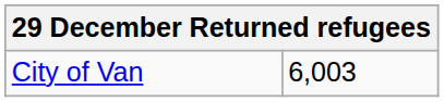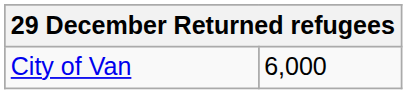 <table class="wikitable" style="font-size:90%;border:0px;line-height:120%;">
 <tr>
 <th colspan=2>29 December Returned refugees</th>
 </tr>
 <tr>
 <td><a href='#'>City of Van</a></td>
-<td>6,003</td>
+<td>6,000</td>
 </tr>
 </table>
